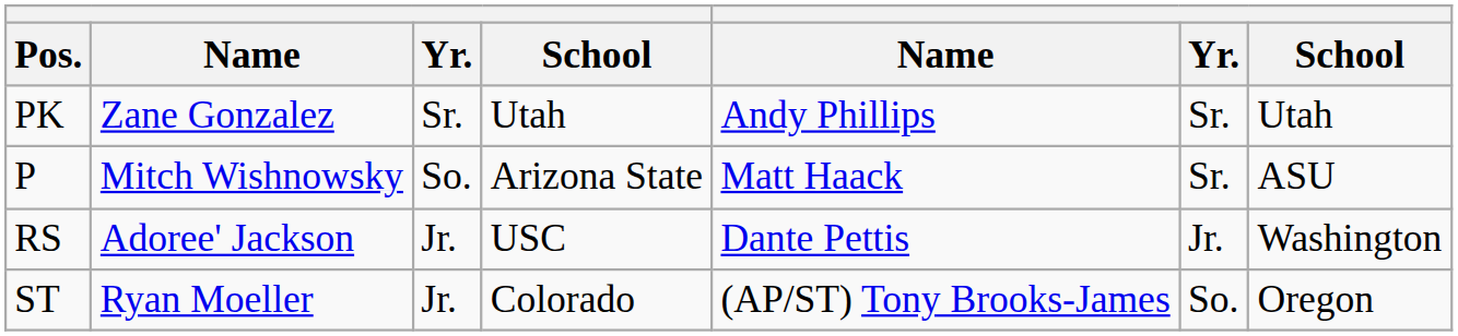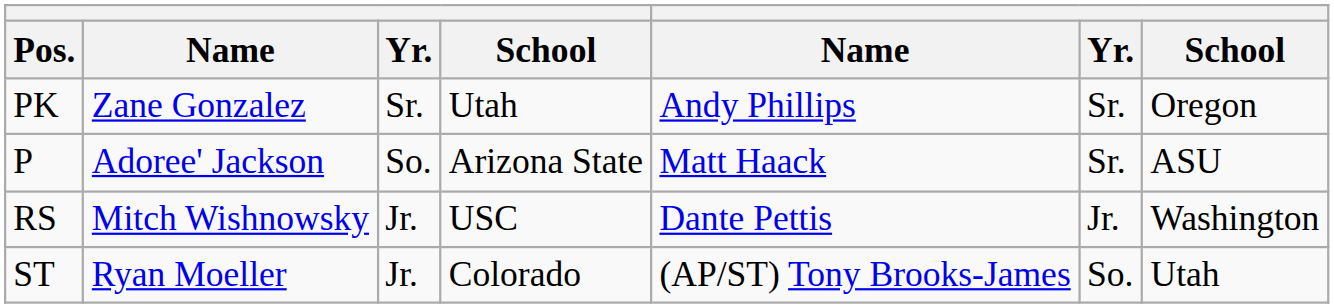 <table class="wikitable">
 <tr>
 <th colspan="4"></th>
 <th colspan="4"></th>
 </tr>
 <tr>
 <th>Pos.</th>
 <th>Name</th>
 <th>Yr.</th>
 <th>School</th>
 <th>Name</th>
 <th>Yr.</th>
 <th>School</th>
 </tr>
 <tr>
 <td>PK</td>
 <td><a href='#'>Zane Gonzalez</a></td>
 <td>Sr.</td>
 <td>Utah</td>
 <td><a href='#'>Andy Phillips</a></td>
 <td>Sr.</td>
-<td>Utah</td>
+<td>Oregon</td>
 </tr>
 <tr>
 <td>P</td>
-<td><a href='#'>Mitch Wishnowsky</a></td>
+<td><a href='#'>Adoree' Jackson</a></td>
 <td>So.</td>
 <td>Arizona State</td>
 <td><a href='#'>Matt Haack</a></td>
 <td>Sr.</td>
 <td>ASU</td>
 </tr>
 <tr>
 <td>RS</td>
-<td><a href='#'>Adoree' Jackson</a></td>
+<td><a href='#'>Mitch Wishnowsky</a></td>
 <td>Jr.</td>
 <td>USC</td>
 <td><a href='#'>Dante Pettis</a></td>
 <td>Jr.</td>
 <td>Washington</td>
 </tr>
 <tr>
 <td>ST</td>
 <td><a href='#'>Ryan Moeller</a></td>
 <td>Jr.</td>
 <td>Colorado</td>
 <td>(AP/ST) <a href='#'>Tony Brooks-James</a></td>
 <td>So.</td>
-<td>Oregon</td>
+<td>Utah</td>
 </tr>
 </table>
